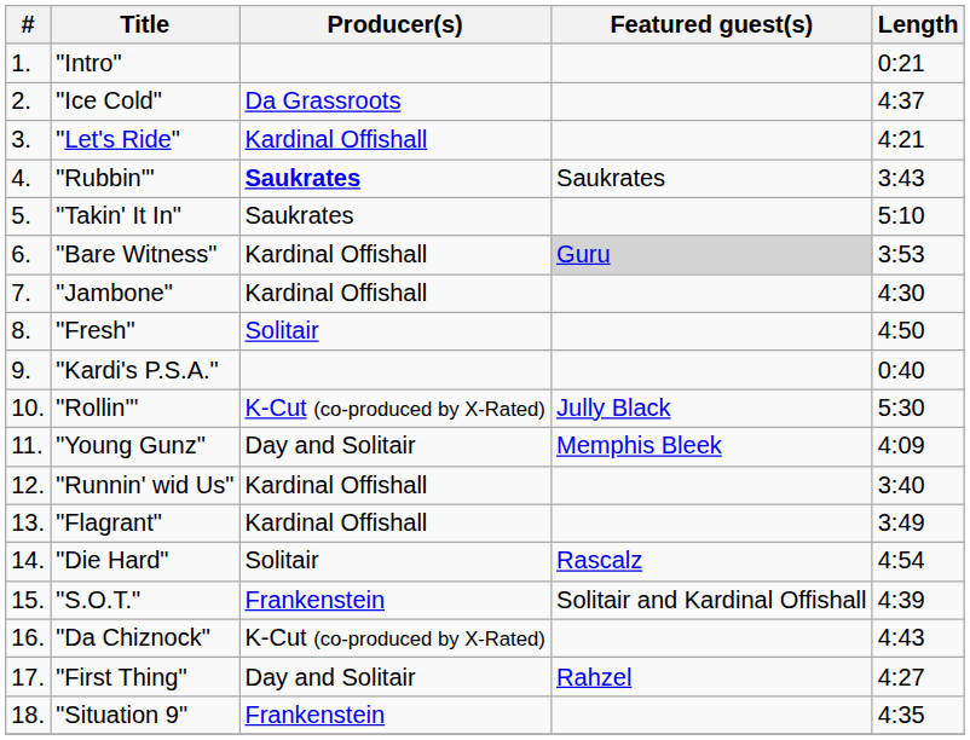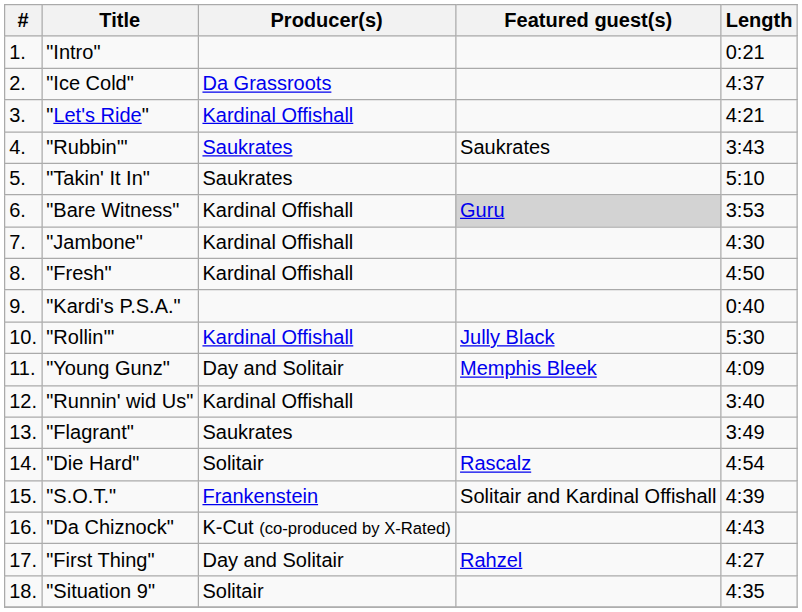 <table class="wikitable">
 <tr>
 <th>#</th>
 <th>Title</th>
 <th>Producer(s)</th>
 <th>Featured guest(s)</th>
 <th>Length</th>
 </tr>
 <tr>
 <td>1.</td>
 <td>"Intro"</td>
 <td></td>
 <td></td>
 <td>0:21</td>
 </tr>
 <tr>
 <td>2.</td>
 <td>"Ice Cold"</td>
 <td><a href='#'>Da Grassroots</a></td>
 <td></td>
 <td>4:37</td>
 </tr>
 <tr>
 <td>3.</td>
 <td>"<a href='#'>Let's Ride</a>"</td>
 <td><a href='#'>Kardinal Offishall</a></td>
 <td></td>
 <td>4:21</td>
 </tr>
 <tr>
 <td>4.</td>
 <td>"Rubbin'"</td>
-<td><strong><a href='#'>Saukrates</a></strong></td>
+<td><a href='#'>Saukrates</a></td>
 <td>Saukrates</td>
 <td>3:43</td>
 </tr>
 <tr>
 <td>5.</td>
 <td>"Takin' It In"</td>
 <td>Saukrates</td>
 <td></td>
 <td>5:10</td>
 </tr>
 <tr>
 <td>6.</td>
 <td>"Bare Witness"</td>
 <td>Kardinal Offishall</td>
 <td style="background: lightgrey;"><a href='#'>Guru</a></td>
 <td>3:53</td>
 </tr>
 <tr>
 <td>7.</td>
 <td>"Jambone"</td>
 <td>Kardinal Offishall</td>
 <td></td>
 <td>4:30</td>
 </tr>
 <tr>
 <td>8.</td>
 <td>"Fresh"</td>
-<td><a href='#'>Solitair</a></td>
+<td>Kardinal Offishall</td>
 <td></td>
 <td>4:50</td>
 </tr>
 <tr>
 <td>9.</td>
 <td>"Kardi's P.S.A."</td>
 <td></td>
 <td></td>
 <td>0:40</td>
 </tr>
 <tr>
 <td>10.</td>
 <td>"Rollin'"</td>
-<td><a href='#'>K-Cut</a> <small>(co-produced by X-Rated)</small></td>
+<td><a href='#'>Kardinal Offishall</a></td>
 <td><a href='#'>Jully Black</a></td>
 <td>5:30</td>
 </tr>
 <tr>
 <td>11.</td>
 <td>"Young Gunz"</td>
 <td>Day and Solitair</td>
 <td><a href='#'>Memphis Bleek</a></td>
 <td>4:09</td>
 </tr>
 <tr>
 <td>12.</td>
 <td>"Runnin' wid Us"</td>
 <td>Kardinal Offishall</td>
 <td></td>
 <td>3:40</td>
 </tr>
 <tr>
 <td>13.</td>
 <td>"Flagrant"</td>
-<td>Kardinal Offishall</td>
+<td>Saukrates</td>
 <td></td>
 <td>3:49</td>
 </tr>
 <tr>
 <td>14.</td>
 <td>"Die Hard"</td>
 <td>Solitair</td>
 <td><a href='#'>Rascalz</a></td>
 <td>4:54</td>
 </tr>
 <tr>
 <td>15.</td>
 <td>"S.O.T."</td>
 <td><a href='#'>Frankenstein</a></td>
 <td>Solitair and Kardinal Offishall</td>
 <td>4:39</td>
 </tr>
 <tr>
 <td>16.</td>
 <td>"Da Chiznock"</td>
 <td>K-Cut <small>(co-produced by X-Rated)</small></td>
 <td></td>
 <td>4:43</td>
 </tr>
 <tr>
 <td>17.</td>
 <td>"First Thing"</td>
 <td>Day and Solitair</td>
 <td><a href='#'>Rahzel</a></td>
 <td>4:27</td>
 </tr>
 <tr>
 <td>18.</td>
 <td>"Situation 9"</td>
-<td><a href='#'>Frankenstein</a></td>
+<td>Solitair</td>
 <td></td>
 <td>4:35</td>
 </tr>
 <tr>
 </tr>
 </table>
